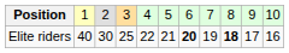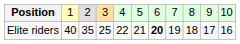 <table class="wikitable" style="text-align: center;">
 <tr>
 <th>Position</th>
 <td bgcolor="#ffffbf">1</td>
 <td bgcolor="#dfdfdf">2</td>
 <td bgcolor="#ffdf9f">3</td>
 <td bgcolor="#dfffdf">4</td>
 <td bgcolor="#dfffdf">5</td>
 <td bgcolor="#dfffdf">6</td>
 <td bgcolor="#dfffdf">7</td>
 <td bgcolor="#dfffdf">8</td>
 <td bgcolor="#dfffdf">9</td>
 <td bgcolor="#dfffdf">10</td>
 </tr>
 <tr>
 <td>Elite riders</td>
 <td>40</td>
-<td>30</td>
+<td>35</td>
 <td>25</td>
 <td>22</td>
 <td>21</td>
 <td><strong>20</strong></td>
 <td>19</td>
-<td><strong>18</strong></td>
+<td>18</td>
 <td>17</td>
 <td>16</td>
 </tr>
 </table>
